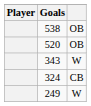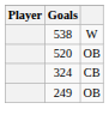 <table class="wikitable sortable static-row-numbers plainrowheaders" style="text-align: center;">
 <tr>
 </tr>
 <tr>
 <th scope="col">Player</th>
 <th scope="col">Goals</th>
 <th scope="col"></th>
 </tr>
 <tr>
 <th scope="row"></th>
 <td>538</td>
-<td>OB</td>
+<td>W</td>
 </tr>
 <tr>
 <th scope="row"></th>
 <td>520</td>
 <td>OB</td>
-</tr>
-<tr>
-<th scope="row"></th>
-<td>343</td>
-<td>W</td>
 </tr>
 <tr>
 <th scope="row"></th>
 <td>324</td>
 <td>CB</td>
 </tr>
 <tr>
 <th scope="row"></th>
 <td>249</td>
-<td>W</td>
+<td>OB</td>
 </tr>
 </table>
